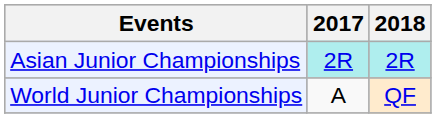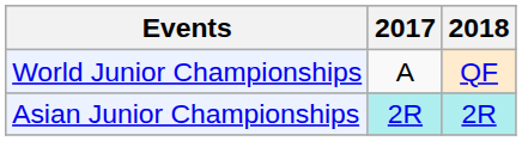 <table style='font-size: 90%; text-align:center;' class='wikitable'>
 <tr>
 <th>Events</th>
 <th>2017</th>
 <th>2018</th>
 </tr>
 <tr>
+<td bgcolor="#ECF2FF"; align="left"><a href='#'>World Junior Championships</a></td>
+<td>A</td>
+<td bgcolor=FFEBCD><a href='#'>QF</a></td>
+</tr>
+<tr>
 <td bgcolor="#ECF2FF"; align="left"><a href='#'>Asian Junior Championships</a></td>
 <td bgcolor=AFEEEE><a href='#'>2R</a></td>
 <td bgcolor=AFEEEE><a href='#'>2R</a></td>
 </tr>
-<tr>
-<td bgcolor="#ECF2FF"; align="left"><a href='#'>World Junior Championships</a></td>
-<td>A</td>
-<td bgcolor=FFEBCD><a href='#'>QF</a></td>
-</tr>
 </table>
